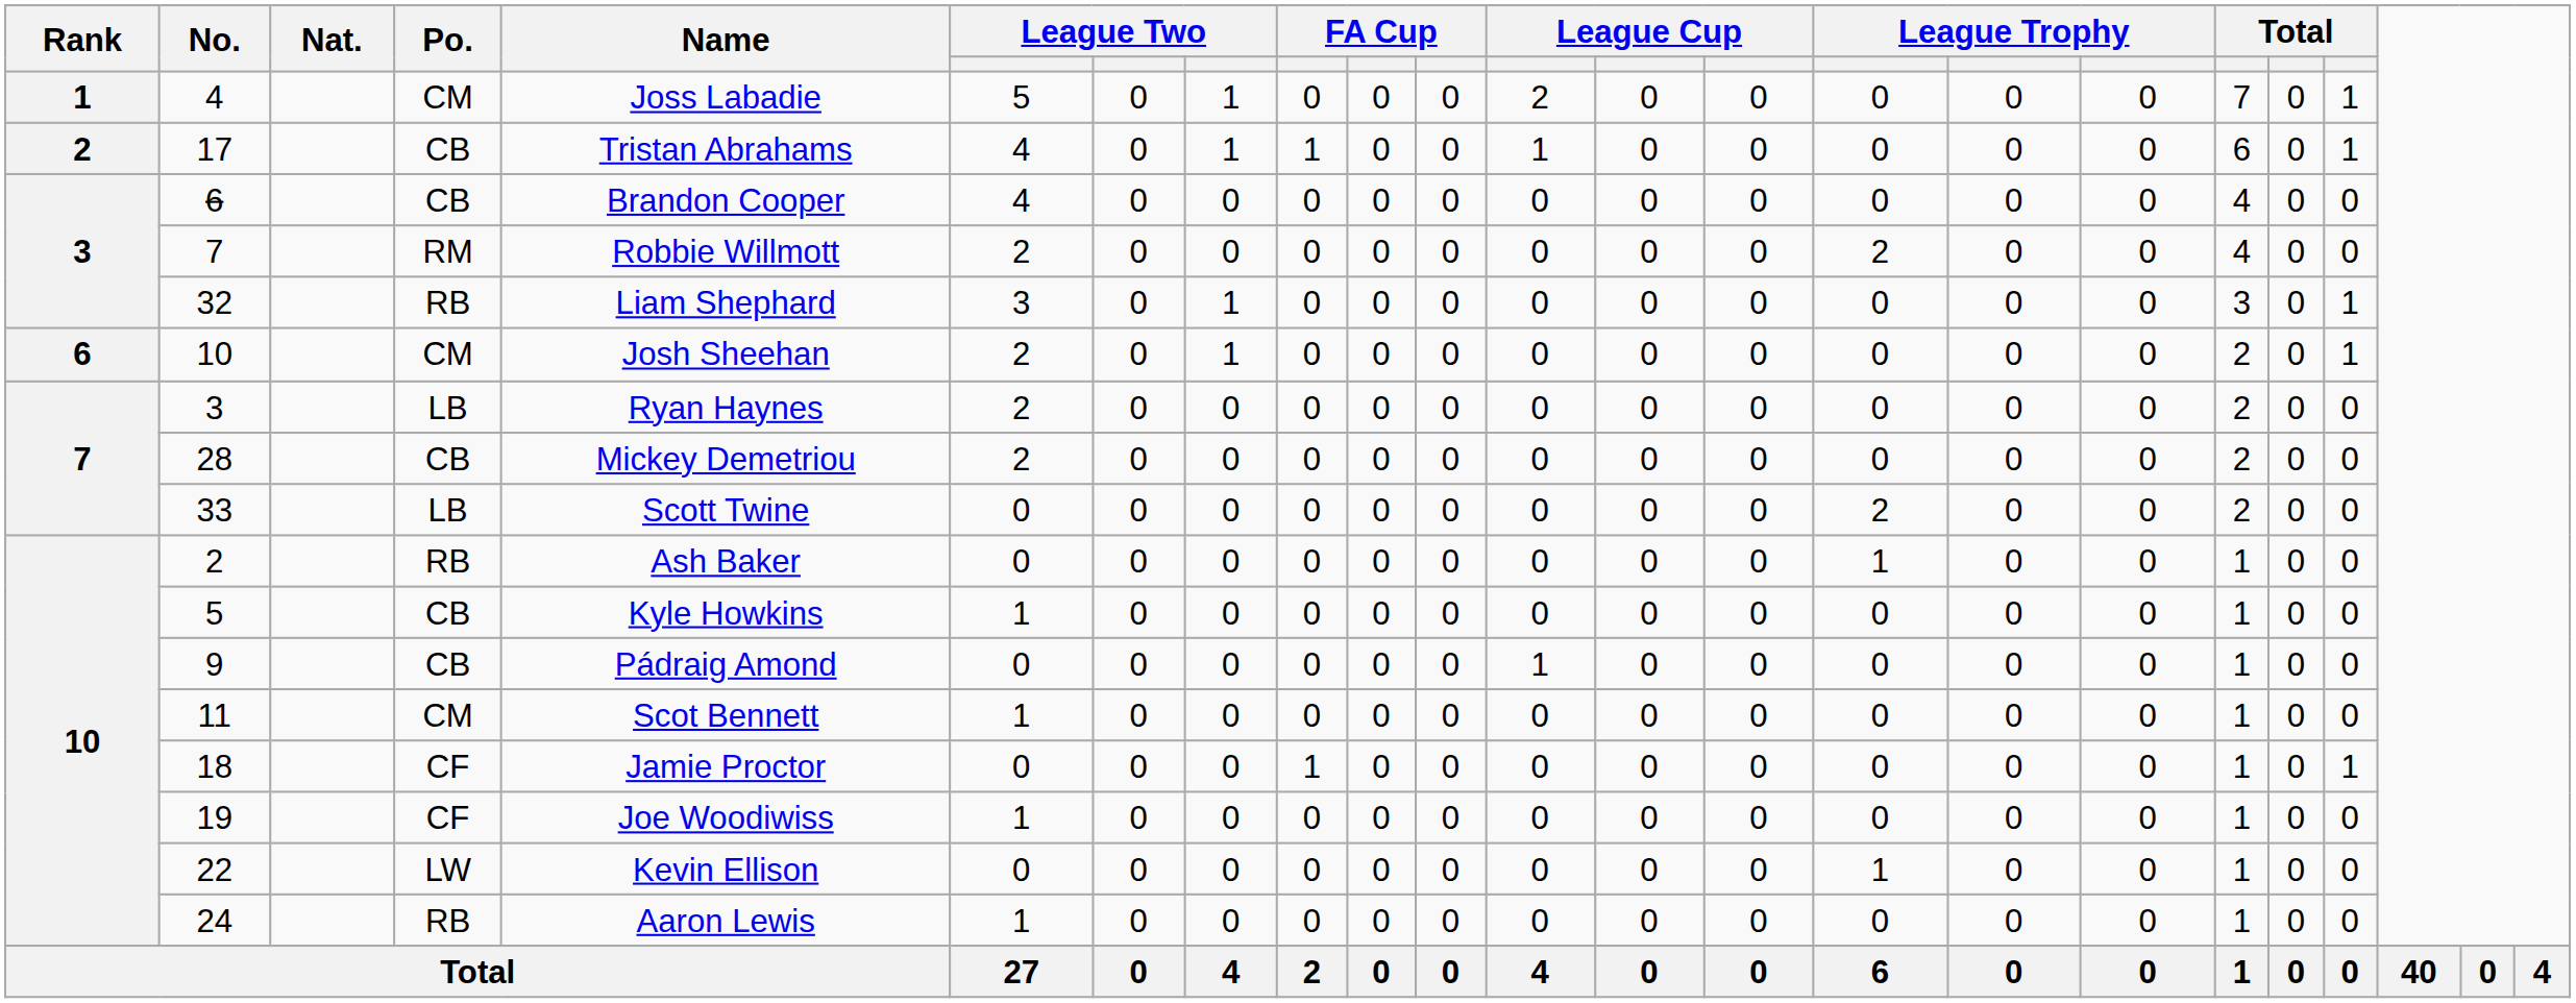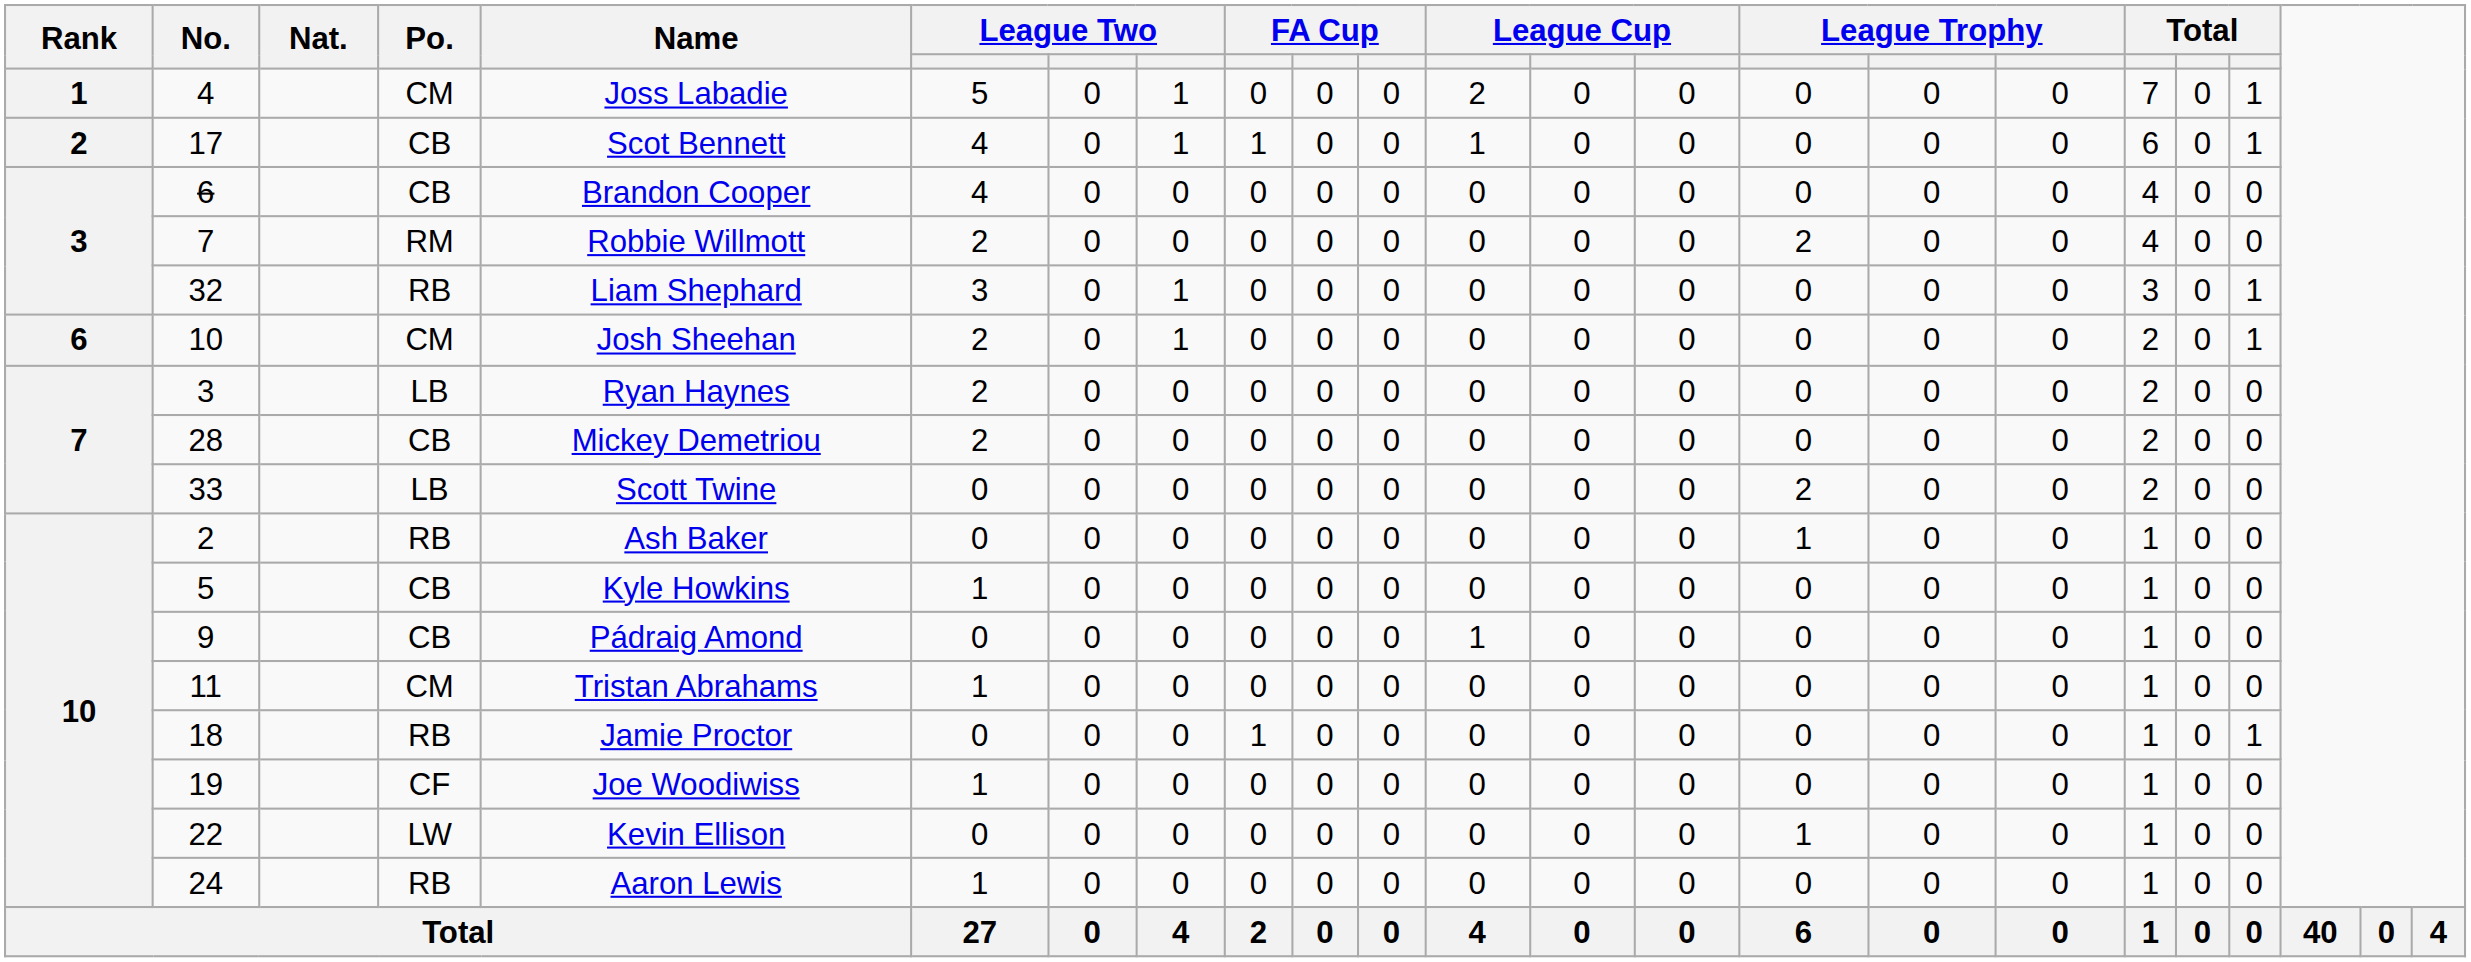 <table class="wikitable" style="text-align:center; font-size:95%; width:95%;">
 <tr>
 <th rowspan=2>Rank</th>
 <th rowspan=2>No.</th>
 <th rowspan=2>Nat.</th>
 <th rowspan=2>Po.</th>
 <th rowspan=2>Name</th>
 <th colspan=3><a href='#'>League Two</a></th>
 <th colspan=3><a href='#'>FA Cup</a></th>
 <th colspan=3><a href='#'>League Cup</a></th>
 <th colspan=3><a href='#'>League Trophy</a></th>
 <th colspan=3>Total</th>
 </tr>
 <tr>
 <th></th>
 <th></th>
 <th></th>
 <th></th>
 <th></th>
 <th></th>
 <th></th>
 <th></th>
 <th></th>
 <th></th>
 <th></th>
 <th></th>
 <th></th>
 <th></th>
 <th></th>
 </tr>
 <tr>
 <th rowspan=1>1</th>
 <td>4</td>
 <td></td>
 <td>CM</td>
 <td><a href='#'>Joss Labadie</a></td>
 <td>5</td>
 <td>0</td>
 <td>1</td>
 <td>0</td>
 <td>0</td>
 <td>0</td>
 <td>2</td>
 <td>0</td>
 <td>0</td>
 <td>0</td>
 <td>0</td>
 <td>0</td>
 <td>7</td>
 <td>0</td>
 <td>1</td>
 </tr>
 <tr>
 <th rowspan=1>2</th>
 <td>17</td>
 <td></td>
 <td>CB</td>
-<td><a href='#'>Tristan Abrahams</a></td>
+<td><a href='#'>Scot Bennett</a></td>
 <td>4</td>
 <td>0</td>
 <td>1</td>
 <td>1</td>
 <td>0</td>
 <td>0</td>
 <td>1</td>
 <td>0</td>
 <td>0</td>
 <td>0</td>
 <td>0</td>
 <td>0</td>
 <td>6</td>
 <td>0</td>
 <td>1</td>
 </tr>
 <tr>
 <th rowspan=3>3</th>
 <td><s>6</s></td>
 <td></td>
 <td>CB</td>
 <td><a href='#'>Brandon Cooper</a></td>
 <td>4</td>
 <td>0</td>
 <td>0</td>
 <td>0</td>
 <td>0</td>
 <td>0</td>
 <td>0</td>
 <td>0</td>
 <td>0</td>
 <td>0</td>
 <td>0</td>
 <td>0</td>
 <td>4</td>
 <td>0</td>
 <td>0</td>
 </tr>
 <tr>
 <td>7</td>
 <td></td>
 <td>RM</td>
 <td><a href='#'>Robbie Willmott</a></td>
 <td>2</td>
 <td>0</td>
 <td>0</td>
 <td>0</td>
 <td>0</td>
 <td>0</td>
 <td>0</td>
 <td>0</td>
 <td>0</td>
 <td>2</td>
 <td>0</td>
 <td>0</td>
 <td>4</td>
 <td>0</td>
 <td>0</td>
 </tr>
 <tr>
 <td>32</td>
 <td></td>
 <td>RB</td>
 <td><a href='#'>Liam Shephard</a></td>
 <td>3</td>
 <td>0</td>
 <td>1</td>
 <td>0</td>
 <td>0</td>
 <td>0</td>
 <td>0</td>
 <td>0</td>
 <td>0</td>
 <td>0</td>
 <td>0</td>
 <td>0</td>
 <td>3</td>
 <td>0</td>
 <td>1</td>
 </tr>
 <tr>
 <th rowspan=1>6</th>
 <td>10</td>
 <td></td>
 <td>CM</td>
 <td><a href='#'>Josh Sheehan</a></td>
 <td>2</td>
 <td>0</td>
 <td>1</td>
 <td>0</td>
 <td>0</td>
 <td>0</td>
 <td>0</td>
 <td>0</td>
 <td>0</td>
 <td>0</td>
 <td>0</td>
 <td>0</td>
 <td>2</td>
 <td>0</td>
 <td>1</td>
 </tr>
 <tr>
 <th rowspan=3>7</th>
 <td>3</td>
 <td></td>
 <td>LB</td>
 <td><a href='#'>Ryan Haynes</a></td>
 <td>2</td>
 <td>0</td>
 <td>0</td>
 <td>0</td>
 <td>0</td>
 <td>0</td>
 <td>0</td>
 <td>0</td>
 <td>0</td>
 <td>0</td>
 <td>0</td>
 <td>0</td>
 <td>2</td>
 <td>0</td>
 <td>0</td>
 </tr>
 <tr>
 <td>28</td>
 <td></td>
 <td>CB</td>
 <td><a href='#'>Mickey Demetriou</a></td>
 <td>2</td>
 <td>0</td>
 <td>0</td>
 <td>0</td>
 <td>0</td>
 <td>0</td>
 <td>0</td>
 <td>0</td>
 <td>0</td>
 <td>0</td>
 <td>0</td>
 <td>0</td>
 <td>2</td>
 <td>0</td>
 <td>0</td>
 </tr>
 <tr>
 <td>33</td>
 <td></td>
 <td>LB</td>
 <td><a href='#'>Scott Twine</a></td>
 <td>0</td>
 <td>0</td>
 <td>0</td>
 <td>0</td>
 <td>0</td>
 <td>0</td>
 <td>0</td>
 <td>0</td>
 <td>0</td>
 <td>2</td>
 <td>0</td>
 <td>0</td>
 <td>2</td>
 <td>0</td>
 <td>0</td>
 </tr>
 <tr>
 <th rowspan=8>10</th>
 <td>2</td>
 <td></td>
 <td>RB</td>
 <td><a href='#'>Ash Baker</a></td>
 <td>0</td>
 <td>0</td>
 <td>0</td>
 <td>0</td>
 <td>0</td>
 <td>0</td>
 <td>0</td>
 <td>0</td>
 <td>0</td>
 <td>1</td>
 <td>0</td>
 <td>0</td>
 <td>1</td>
 <td>0</td>
 <td>0</td>
 </tr>
 <tr>
 <td>5</td>
 <td></td>
 <td>CB</td>
 <td><a href='#'>Kyle Howkins</a></td>
 <td>1</td>
 <td>0</td>
 <td>0</td>
 <td>0</td>
 <td>0</td>
 <td>0</td>
 <td>0</td>
 <td>0</td>
 <td>0</td>
 <td>0</td>
 <td>0</td>
 <td>0</td>
 <td>1</td>
 <td>0</td>
 <td>0</td>
 </tr>
 <tr>
 <td>9</td>
 <td></td>
 <td>CB</td>
 <td><a href='#'>Pádraig Amond</a></td>
 <td>0</td>
 <td>0</td>
 <td>0</td>
 <td>0</td>
 <td>0</td>
 <td>0</td>
 <td>1</td>
 <td>0</td>
 <td>0</td>
 <td>0</td>
 <td>0</td>
 <td>0</td>
 <td>1</td>
 <td>0</td>
 <td>0</td>
 </tr>
 <tr>
 <td>11</td>
 <td></td>
 <td>CM</td>
-<td><a href='#'>Scot Bennett</a></td>
+<td><a href='#'>Tristan Abrahams</a></td>
 <td>1</td>
 <td>0</td>
 <td>0</td>
 <td>0</td>
 <td>0</td>
 <td>0</td>
 <td>0</td>
 <td>0</td>
 <td>0</td>
 <td>0</td>
 <td>0</td>
 <td>0</td>
 <td>1</td>
 <td>0</td>
 <td>0</td>
 </tr>
 <tr>
 <td>18</td>
 <td></td>
-<td>CF</td>
+<td>RB</td>
 <td><a href='#'>Jamie Proctor</a></td>
 <td>0</td>
 <td>0</td>
 <td>0</td>
 <td>1</td>
 <td>0</td>
 <td>0</td>
 <td>0</td>
 <td>0</td>
 <td>0</td>
 <td>0</td>
 <td>0</td>
 <td>0</td>
 <td>1</td>
 <td>0</td>
 <td>1</td>
 </tr>
 <tr>
 <td>19</td>
 <td></td>
 <td>CF</td>
 <td><a href='#'>Joe Woodiwiss</a></td>
 <td>1</td>
 <td>0</td>
 <td>0</td>
 <td>0</td>
 <td>0</td>
 <td>0</td>
 <td>0</td>
 <td>0</td>
 <td>0</td>
 <td>0</td>
 <td>0</td>
 <td>0</td>
 <td>1</td>
 <td>0</td>
 <td>0</td>
 </tr>
 <tr>
 <td>22</td>
 <td></td>
 <td>LW</td>
 <td><a href='#'>Kevin Ellison</a></td>
 <td>0</td>
 <td>0</td>
 <td>0</td>
 <td>0</td>
 <td>0</td>
 <td>0</td>
 <td>0</td>
 <td>0</td>
 <td>0</td>
 <td>1</td>
 <td>0</td>
 <td>0</td>
 <td>1</td>
 <td>0</td>
 <td>0</td>
 </tr>
 <tr>
 <td>24</td>
 <td></td>
 <td>RB</td>
 <td><a href='#'>Aaron Lewis</a></td>
 <td>1</td>
 <td>0</td>
 <td>0</td>
 <td>0</td>
 <td>0</td>
 <td>0</td>
 <td>0</td>
 <td>0</td>
 <td>0</td>
 <td>0</td>
 <td>0</td>
 <td>0</td>
 <td>1</td>
 <td>0</td>
 <td>0</td>
 </tr>
 <tr>
 <th colspan=5>Total</th>
 <th>27</th>
 <th>0</th>
 <th>4</th>
 <th>2</th>
 <th>0</th>
 <th>0</th>
 <th>4</th>
 <th>0</th>
 <th>0</th>
 <th>6</th>
 <th>0</th>
 <th>0</th>
 <th>1</th>
 <th>0</th>
 <th>0</th>
 <th>40</th>
 <th>0</th>
 <th>4</th>
 </tr>
 </table>
